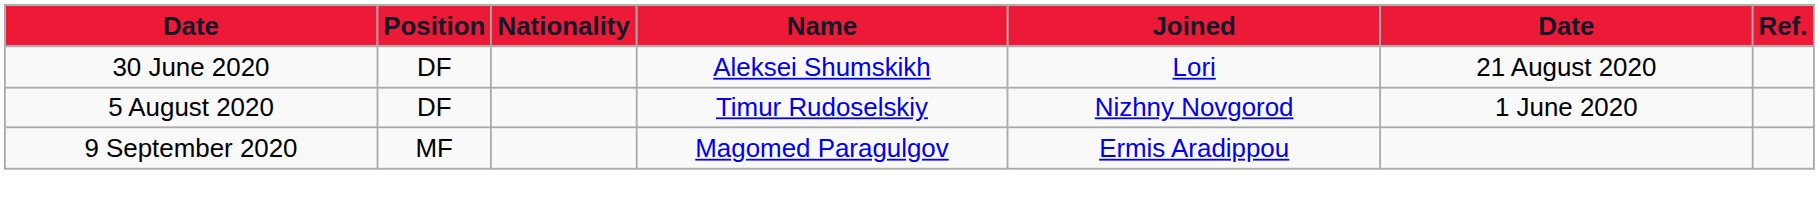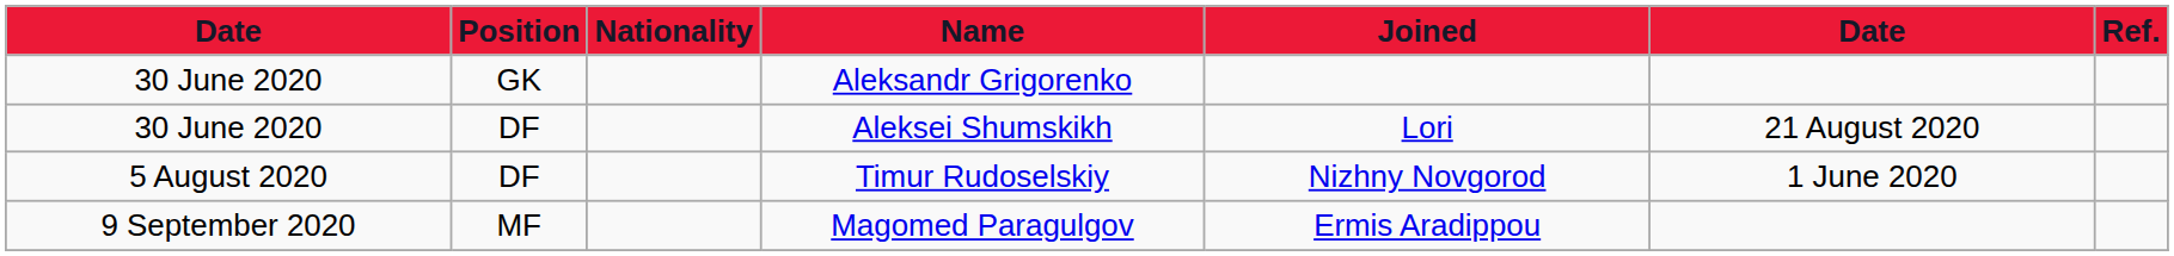 <table class="wikitable"  style="text-align:center; font-size:90%; ">
 <tr>
 <th style="background:#EC1937; color:#141929; width:200px;">Date</th>
 <th style="background:#EC1937; color:#141929; width:50px;">Position</th>
 <th style="background:#EC1937; color:#141929; width:50px;">Nationality</th>
 <th style="background:#EC1937; color:#141929; width:200px;">Name</th>
 <th style="background:#EC1937; color:#141929; width:200px;">Joined</th>
 <th style="background:#EC1937; color:#141929; width:200px;">Date</th>
 <th style="background:#EC1937; color:#141929; width:25px;">Ref.</th>
+</tr>
+<tr>
+<td>30 June 2020</td>
+<td>GK</td>
+<td></td>
+<td><a href='#'>Aleksandr Grigorenko</a></td>
+<td></td>
+<td></td>
+<td></td>
 </tr>
 <tr>
 <td>30 June 2020</td>
 <td>DF</td>
 <td></td>
 <td><a href='#'>Aleksei Shumskikh</a></td>
 <td><a href='#'>Lori</a></td>
 <td>21 August 2020</td>
 <td></td>
 </tr>
 <tr>
 <td>5 August 2020</td>
 <td>DF</td>
 <td></td>
 <td><a href='#'>Timur Rudoselskiy</a></td>
 <td><a href='#'>Nizhny Novgorod</a></td>
 <td>1 June 2020</td>
 <td></td>
 </tr>
 <tr>
 <td>9 September 2020</td>
 <td>MF</td>
 <td></td>
 <td><a href='#'>Magomed Paragulgov</a></td>
 <td><a href='#'>Ermis Aradippou</a></td>
 <td></td>
 <td></td>
 </tr>
 </table>
